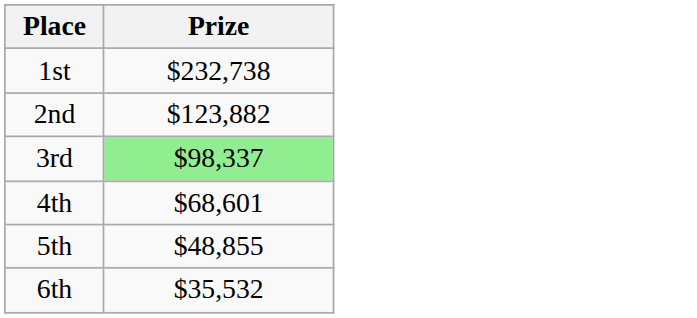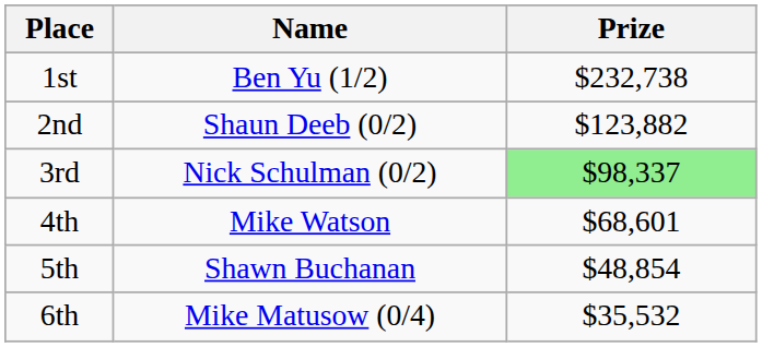 <table class="wikitable">
 <tr>
 <th width="50">Place</th>
+<th width="200">Name</th>
 <th width="125">Prize</th>
 </tr>
 <tr>
 <td align = "center">1st</td>
+<td align = "center"><a href='#'>Ben Yu</a> (1/2)</td>
 <td align = "center">$232,738</td>
 </tr>
 <tr>
 <td align = "center">2nd</td>
+<td align = "center"><a href='#'>Shaun Deeb</a> (0/2)</td>
 <td align = "center">$123,882</td>
 </tr>
 <tr>
 <td align = "center">3rd</td>
+<td align = "center"><a href='#'>Nick Schulman</a> (0/2)</td>
 <td align = "center" style="background: lightgreen;">$98,337</td>
 </tr>
 <tr>
 <td align = "center">4th</td>
+<td align = "center"><a href='#'>Mike Watson</a></td>
 <td align = "center">$68,601</td>
 </tr>
 <tr>
 <td align = "center">5th</td>
-<td align = "center">$48,855</td>
+<td align = "center"><a href='#'>Shawn Buchanan</a></td>
+<td align = "center">$48,854</td>
 </tr>
 <tr>
 <td align = "center">6th</td>
+<td align = "center"><a href='#'>Mike Matusow</a> (0/4)</td>
 <td align = "center">$35,532</td>
 </tr>
 </table>
